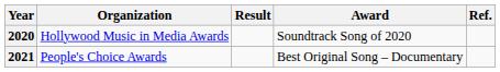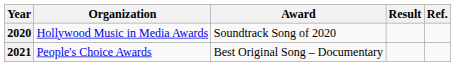 <table class="wikitable plainrowheaders">
 <tr>
 <th>Year</th>
 <th>Organization</th>
+<th>Award</th>
 <th>Result</th>
-<th>Award</th>
 <th>Ref.</th>
 </tr>
 <tr>
 <th scope="row">2020</th>
 <td><a href='#'>Hollywood Music in Media Awards</a></td>
+<td>Soundtrack Song of 2020</td>
 <td></td>
-<td>Soundtrack Song of 2020</td>
 <td style="text-align:center;"></td>
 </tr>
 <tr>
 <th scope="row">2021</th>
 <td><a href='#'>People's Choice Awards</a></td>
+<td>Best Original Song – Documentary</td>
 <td></td>
-<td>Best Original Song – Documentary</td>
 <td></td>
 </tr>
 </table>
